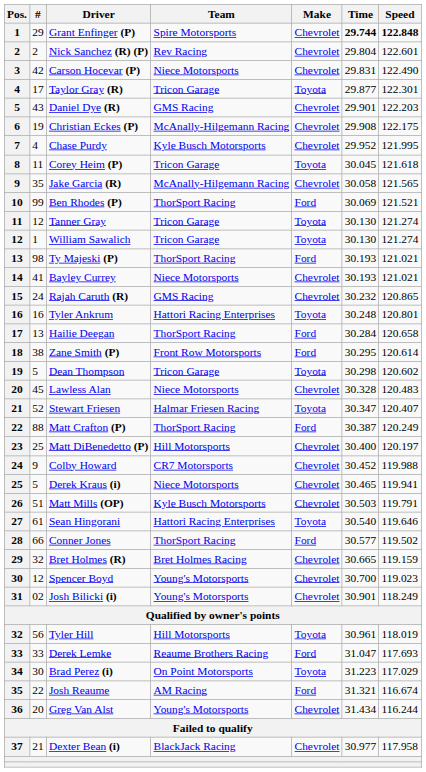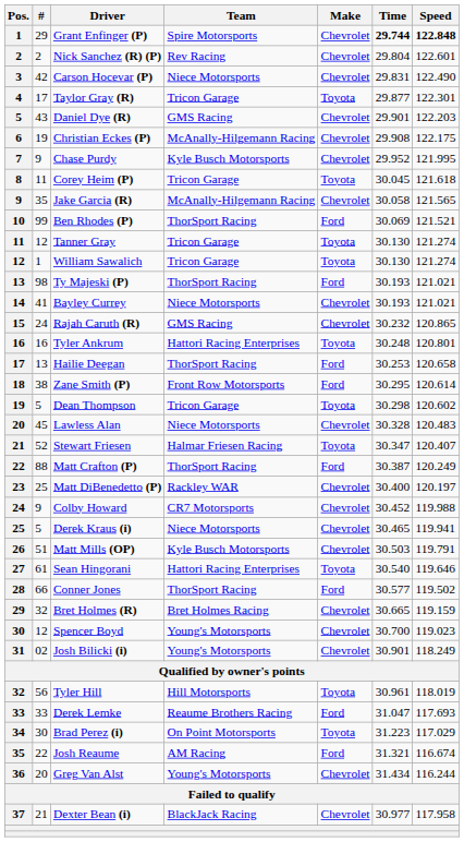 <table class="wikitable" style="font-size:95%">
 <tr>
 <th>Pos.</th>
 <th>#</th>
 <th>Driver</th>
 <th>Team</th>
 <th>Make</th>
 <th>Time</th>
 <th>Speed</th>
 </tr>
 <tr>
 <th>1</th>
 <td>29</td>
 <td><a href='#'>Grant Enfinger</a> <strong>(P)</strong></td>
 <td><a href='#'>Spire Motorsports</a></td>
 <td><a href='#'>Chevrolet</a></td>
 <td><strong>29.744</strong></td>
 <td><strong>122.848</strong></td>
 </tr>
 <tr>
 <th>2</th>
 <td>2</td>
 <td><a href='#'>Nick Sanchez</a> <strong>(R) (P)</strong></td>
 <td><a href='#'>Rev Racing</a></td>
 <td><a href='#'>Chevrolet</a></td>
 <td>29.804</td>
 <td>122.601</td>
 </tr>
 <tr>
 <th>3</th>
 <td>42</td>
 <td><a href='#'>Carson Hocevar</a> <strong>(P)</strong></td>
 <td><a href='#'>Niece Motorsports</a></td>
 <td><a href='#'>Chevrolet</a></td>
 <td>29.831</td>
 <td>122.490</td>
 </tr>
 <tr>
 <th>4</th>
 <td>17</td>
 <td><a href='#'>Taylor Gray</a> <strong>(R)</strong></td>
 <td><a href='#'>Tricon Garage</a></td>
 <td><a href='#'>Toyota</a></td>
 <td>29.877</td>
 <td>122.301</td>
 </tr>
 <tr>
 <th>5</th>
 <td>43</td>
 <td><a href='#'>Daniel Dye</a> <strong>(R)</strong></td>
 <td><a href='#'>GMS Racing</a></td>
 <td><a href='#'>Chevrolet</a></td>
 <td>29.901</td>
 <td>122.203</td>
 </tr>
 <tr>
 <th>6</th>
 <td>19</td>
 <td><a href='#'>Christian Eckes</a> <strong>(P)</strong></td>
 <td><a href='#'>McAnally-Hilgemann Racing</a></td>
 <td><a href='#'>Chevrolet</a></td>
 <td>29.908</td>
 <td>122.175</td>
 </tr>
 <tr>
 <th>7</th>
-<td>4</td>
+<td>9</td>
 <td><a href='#'>Chase Purdy</a></td>
 <td><a href='#'>Kyle Busch Motorsports</a></td>
 <td><a href='#'>Chevrolet</a></td>
 <td>29.952</td>
 <td>121.995</td>
 </tr>
 <tr>
 <th>8</th>
 <td>11</td>
 <td><a href='#'>Corey Heim</a> <strong>(P)</strong></td>
 <td><a href='#'>Tricon Garage</a></td>
 <td><a href='#'>Toyota</a></td>
 <td>30.045</td>
 <td>121.618</td>
 </tr>
 <tr>
 <th>9</th>
 <td>35</td>
 <td><a href='#'>Jake Garcia</a> <strong>(R)</strong></td>
 <td><a href='#'>McAnally-Hilgemann Racing</a></td>
 <td><a href='#'>Chevrolet</a></td>
 <td>30.058</td>
 <td>121.565</td>
 </tr>
 <tr>
 <th>10</th>
 <td>99</td>
 <td><a href='#'>Ben Rhodes</a> <strong>(P)</strong></td>
 <td><a href='#'>ThorSport Racing</a></td>
 <td><a href='#'>Ford</a></td>
 <td>30.069</td>
 <td>121.521</td>
 </tr>
 <tr>
 <th>11</th>
 <td>12</td>
 <td><a href='#'>Tanner Gray</a></td>
 <td><a href='#'>Tricon Garage</a></td>
 <td><a href='#'>Toyota</a></td>
 <td>30.130</td>
 <td>121.274</td>
 </tr>
 <tr>
 <th>12</th>
 <td>1</td>
 <td><a href='#'>William Sawalich</a></td>
 <td><a href='#'>Tricon Garage</a></td>
 <td><a href='#'>Toyota</a></td>
 <td>30.130</td>
 <td>121.274</td>
 </tr>
 <tr>
 <th>13</th>
 <td>98</td>
 <td><a href='#'>Ty Majeski</a> <strong>(P)</strong></td>
 <td><a href='#'>ThorSport Racing</a></td>
 <td><a href='#'>Ford</a></td>
 <td>30.193</td>
 <td>121.021</td>
 </tr>
 <tr>
 <th>14</th>
 <td>41</td>
 <td><a href='#'>Bayley Currey</a></td>
 <td><a href='#'>Niece Motorsports</a></td>
 <td><a href='#'>Chevrolet</a></td>
 <td>30.193</td>
 <td>121.021</td>
 </tr>
 <tr>
 <th>15</th>
 <td>24</td>
 <td><a href='#'>Rajah Caruth</a> <strong>(R)</strong></td>
 <td><a href='#'>GMS Racing</a></td>
 <td><a href='#'>Chevrolet</a></td>
 <td>30.232</td>
 <td>120.865</td>
 </tr>
 <tr>
 <th>16</th>
 <td>16</td>
 <td><a href='#'>Tyler Ankrum</a></td>
 <td><a href='#'>Hattori Racing Enterprises</a></td>
 <td><a href='#'>Toyota</a></td>
 <td>30.248</td>
 <td>120.801</td>
 </tr>
 <tr>
 <th>17</th>
 <td>13</td>
 <td><a href='#'>Hailie Deegan</a></td>
 <td><a href='#'>ThorSport Racing</a></td>
 <td><a href='#'>Ford</a></td>
-<td>30.284</td>
+<td>30.253</td>
 <td>120.658</td>
 </tr>
 <tr>
 <th>18</th>
 <td>38</td>
 <td><a href='#'>Zane Smith</a> <strong>(P)</strong></td>
 <td><a href='#'>Front Row Motorsports</a></td>
 <td><a href='#'>Ford</a></td>
 <td>30.295</td>
 <td>120.614</td>
 </tr>
 <tr>
 <th>19</th>
 <td>5</td>
 <td><a href='#'>Dean Thompson</a></td>
 <td><a href='#'>Tricon Garage</a></td>
 <td><a href='#'>Toyota</a></td>
 <td>30.298</td>
 <td>120.602</td>
 </tr>
 <tr>
 <th>20</th>
 <td>45</td>
 <td><a href='#'>Lawless Alan</a></td>
 <td><a href='#'>Niece Motorsports</a></td>
 <td><a href='#'>Chevrolet</a></td>
 <td>30.328</td>
 <td>120.483</td>
 </tr>
 <tr>
 <th>21</th>
 <td>52</td>
 <td><a href='#'>Stewart Friesen</a></td>
 <td><a href='#'>Halmar Friesen Racing</a></td>
 <td><a href='#'>Toyota</a></td>
 <td>30.347</td>
 <td>120.407</td>
 </tr>
 <tr>
 <th>22</th>
 <td>88</td>
 <td><a href='#'>Matt Crafton</a> <strong>(P)</strong></td>
 <td><a href='#'>ThorSport Racing</a></td>
 <td><a href='#'>Ford</a></td>
 <td>30.387</td>
 <td>120.249</td>
 </tr>
 <tr>
 <th>23</th>
 <td>25</td>
 <td><a href='#'>Matt DiBenedetto</a> <strong>(P)</strong></td>
-<td><a href='#'>Hill Motorsports</a></td>
+<td><a href='#'>Rackley WAR</a></td>
 <td><a href='#'>Chevrolet</a></td>
 <td>30.400</td>
 <td>120.197</td>
 </tr>
 <tr>
 <th>24</th>
 <td>9</td>
 <td><a href='#'>Colby Howard</a></td>
 <td><a href='#'>CR7 Motorsports</a></td>
 <td><a href='#'>Chevrolet</a></td>
 <td>30.452</td>
 <td>119.988</td>
 </tr>
 <tr>
 <th>25</th>
 <td>5</td>
 <td><a href='#'>Derek Kraus</a> <strong>(i)</strong></td>
 <td><a href='#'>Niece Motorsports</a></td>
 <td><a href='#'>Chevrolet</a></td>
 <td>30.465</td>
 <td>119.941</td>
 </tr>
 <tr>
 <th>26</th>
 <td>51</td>
 <td><a href='#'>Matt Mills</a> <strong>(OP)</strong></td>
 <td><a href='#'>Kyle Busch Motorsports</a></td>
 <td><a href='#'>Chevrolet</a></td>
 <td>30.503</td>
 <td>119.791</td>
 </tr>
 <tr>
 <th>27</th>
 <td>61</td>
 <td><a href='#'>Sean Hingorani</a></td>
 <td><a href='#'>Hattori Racing Enterprises</a></td>
 <td><a href='#'>Toyota</a></td>
 <td>30.540</td>
 <td>119.646</td>
 </tr>
 <tr>
 <th>28</th>
 <td>66</td>
 <td><a href='#'>Conner Jones</a></td>
 <td><a href='#'>ThorSport Racing</a></td>
 <td><a href='#'>Ford</a></td>
 <td>30.577</td>
 <td>119.502</td>
 </tr>
 <tr>
 <th>29</th>
 <td>32</td>
 <td><a href='#'>Bret Holmes</a> <strong>(R)</strong></td>
 <td><a href='#'>Bret Holmes Racing</a></td>
 <td><a href='#'>Chevrolet</a></td>
 <td>30.665</td>
 <td>119.159</td>
 </tr>
 <tr>
 <th>30</th>
 <td>12</td>
 <td><a href='#'>Spencer Boyd</a></td>
 <td><a href='#'>Young's Motorsports</a></td>
 <td><a href='#'>Chevrolet</a></td>
 <td>30.700</td>
 <td>119.023</td>
 </tr>
 <tr>
 <th>31</th>
 <td>02</td>
 <td><a href='#'>Josh Bilicki</a> <strong>(i)</strong></td>
 <td><a href='#'>Young's Motorsports</a></td>
 <td><a href='#'>Chevrolet</a></td>
 <td>30.901</td>
 <td>118.249</td>
 </tr>
 <tr>
 <th colspan="7">Qualified by owner's points</th>
 </tr>
 <tr>
 <th>32</th>
 <td>56</td>
 <td><a href='#'>Tyler Hill</a></td>
 <td><a href='#'>Hill Motorsports</a></td>
 <td><a href='#'>Toyota</a></td>
 <td>30.961</td>
 <td>118.019</td>
 </tr>
 <tr>
 <th>33</th>
 <td>33</td>
 <td><a href='#'>Derek Lemke</a></td>
 <td><a href='#'>Reaume Brothers Racing</a></td>
 <td><a href='#'>Ford</a></td>
 <td>31.047</td>
 <td>117.693</td>
 </tr>
 <tr>
 <th>34</th>
 <td>30</td>
 <td><a href='#'>Brad Perez</a> <strong>(i)</strong></td>
 <td><a href='#'>On Point Motorsports</a></td>
 <td><a href='#'>Toyota</a></td>
 <td>31.223</td>
 <td>117.029</td>
 </tr>
 <tr>
 <th>35</th>
 <td>22</td>
 <td><a href='#'>Josh Reaume</a></td>
 <td><a href='#'>AM Racing</a></td>
 <td><a href='#'>Ford</a></td>
 <td>31.321</td>
 <td>116.674</td>
 </tr>
 <tr>
 <th>36</th>
 <td>20</td>
 <td><a href='#'>Greg Van Alst</a></td>
 <td><a href='#'>Young's Motorsports</a></td>
 <td><a href='#'>Chevrolet</a></td>
 <td>31.434</td>
 <td>116.244</td>
 </tr>
 <tr>
 <th colspan="7">Failed to qualify</th>
 </tr>
 <tr>
 <th>37</th>
 <td>21</td>
 <td><a href='#'>Dexter Bean</a> <strong>(i)</strong></td>
 <td><a href='#'>BlackJack Racing</a></td>
 <td><a href='#'>Chevrolet</a></td>
 <td>30.977</td>
 <td>117.958</td>
 </tr>
 <tr>
 <th colspan="7"></th>
 </tr>
 <tr>
 <th colspan="7"></th>
 </tr>
 </table>
